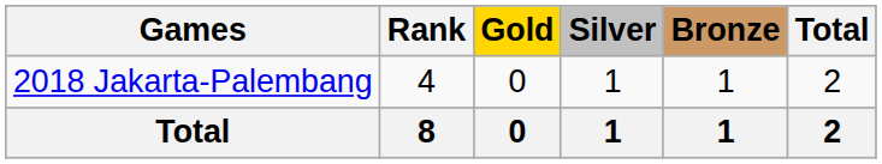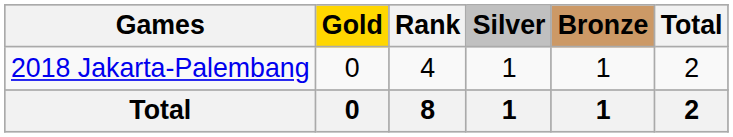 <table class="wikitable sortable" style="text-align:center">
 <tr>
 <th>Games</th>
+<th style="background-color:gold;">Gold</th>
 <th>Rank</th>
-<th style="background-color:gold;">Gold</th>
 <th style="background-color:silver;">Silver</th>
 <th style="background-color:#c96;">Bronze</th>
 <th>Total</th>
 </tr>
 <tr>
 <td align=left><a href='#'>2018 Jakarta-Palembang</a></td>
+<td>0</td>
 <td>4</td>
-<td>0</td>
 <td>1</td>
 <td>1</td>
 <td>2</td>
 </tr>
 <tr>
 <th>Total</th>
+<th>0</th>
 <th>8</th>
-<th>0</th>
 <th>1</th>
 <th>1</th>
 <th>2</th>
 </tr>
 </table>
